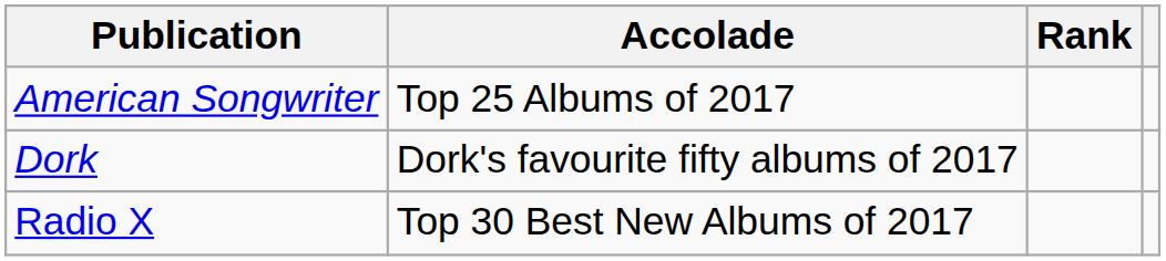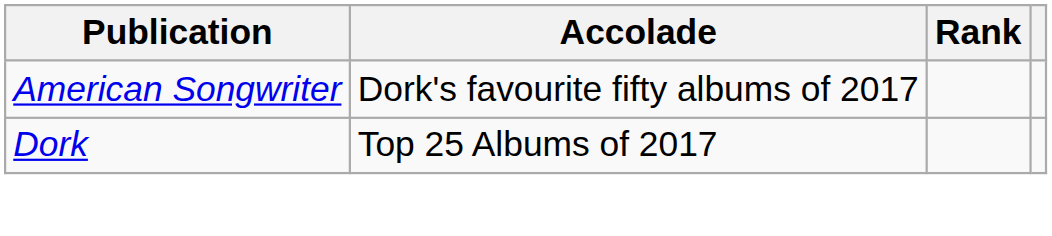 <table class="wikitable sortable">
 <tr>
 <th>Publication</th>
 <th>Accolade</th>
 <th>Rank</th>
 <th class="unsortable"></th>
 </tr>
 <tr>
 <td><em><a href='#'>American Songwriter</a></em></td>
-<td>Top 25 Albums of 2017</td>
+<td>Dork's favourite fifty albums of 2017</td>
 <td></td>
 <td></td>
 </tr>
 <tr>
 <td><em><a href='#'>Dork</a></em></td>
-<td>Dork's favourite fifty albums of 2017</td>
-<td></td>
-<td></td>
-</tr>
-<tr>
-<td><a href='#'>Radio X</a></td>
-<td>Top 30 Best New Albums of 2017</td>
+<td>Top 25 Albums of 2017</td>
 <td></td>
 <td></td>
 </tr>
 </table>
